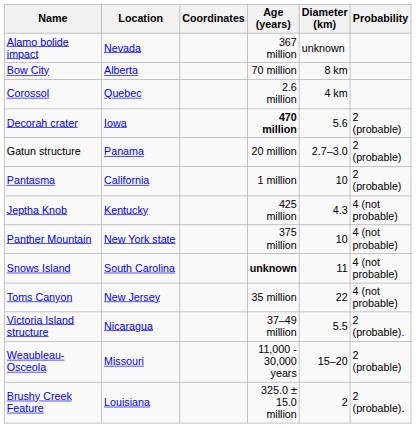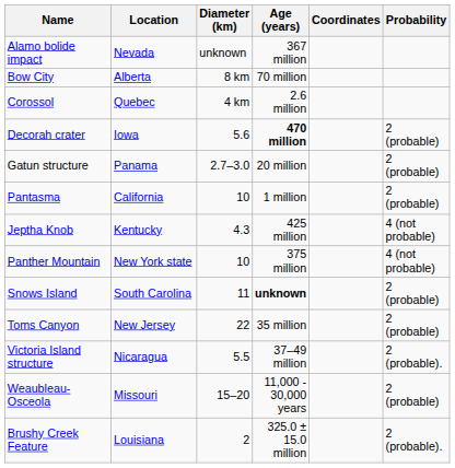 <table class="wikitable sortable">
 <tr>
 <th style="width:25%;">Name</th>
 <th style="width:20%;">Location</th>
+<th style="width:10%;">Diameter (km)</th>
+<th style="width:10%;">Age (years)</th>
 <th style="width:15%;">Coordinates</th>
-<th style="width:10%;">Age (years)</th>
-<th style="width:10%;">Diameter (km)</th>
 <th style="width:15%;">Probability</th>
 </tr>
 <tr>
 <td><a href='#'>Alamo bolide impact</a></td>
 <td><a href='#'>Nevada</a></td>
+<td>unknown</td>
+<td align=right>367 million</td>
 <td align=right></td>
-<td align=right>367 million</td>
-<td>unknown</td>
 <td></td>
 </tr>
 <tr>
 <td><a href='#'>Bow City</a></td>
 <td><a href='#'>Alberta</a></td>
+<td align=right>8 km</td>
+<td align=right>70 million</td>
 <td align=right></td>
-<td align=right>70 million</td>
-<td align=right>8 km</td>
 <td></td>
 </tr>
 <tr>
 <td><a href='#'>Corossol</a></td>
 <td><a href='#'>Quebec</a></td>
+<td align=right>4 km</td>
+<td align=right>2.6 million</td>
 <td align=right></td>
-<td align=right>2.6 million</td>
-<td align=right>4 km</td>
 <td></td>
 </tr>
 <tr>
 <td><a href='#'>Decorah crater</a></td>
 <td><a href='#'>Iowa</a></td>
+<td align=right>5.6</td>
+<td align=right><strong>470 million</strong></td>
 <td align=right></td>
-<td align=right><strong>470 million</strong></td>
-<td align=right>5.6</td>
 <td>2 (probable)</td>
 </tr>
 <tr>
 <td>Gatun structure</td>
 <td><a href='#'>Panama</a></td>
+<td align=right>2.7–3.0</td>
+<td align=right>20 million</td>
 <td align=right></td>
-<td align=right>20 million</td>
-<td align=right>2.7–3.0</td>
 <td>2 (probable)</td>
 </tr>
 <tr>
 <td><a href='#'>Pantasma</a></td>
 <td><a href='#'>California</a></td>
+<td align=right>10</td>
+<td align=right>1 million</td>
 <td align=right></td>
-<td align=right>1 million</td>
-<td align=right>10</td>
 <td>2 (probable)</td>
 </tr>
 <tr>
 <td><a href='#'>Jeptha Knob</a></td>
 <td><a href='#'>Kentucky</a></td>
+<td align=right>4.3</td>
+<td align=right>425 million</td>
 <td align=right></td>
-<td align=right>425 million</td>
-<td align=right>4.3</td>
 <td>4 (not probable)</td>
 </tr>
 <tr>
 <td><a href='#'>Panther Mountain</a></td>
 <td><a href='#'>New York state</a></td>
+<td align=right>10</td>
+<td align=right>375 million</td>
 <td align=right></td>
-<td align=right>375 million</td>
-<td align=right>10</td>
 <td>4 (not probable)</td>
 </tr>
 <tr>
 <td><a href='#'>Snows Island</a></td>
 <td><a href='#'>South Carolina</a></td>
+<td align=right>11</td>
+<td><strong>unknown</strong></td>
 <td align=right></td>
-<td><strong>unknown</strong></td>
-<td align=right>11</td>
-<td>4 (not probable)</td>
+<td>2 (probable)</td>
 </tr>
 <tr>
 <td><a href='#'>Toms Canyon</a></td>
 <td><a href='#'>New Jersey</a></td>
+<td align=right>22</td>
+<td align=right>35 million</td>
 <td align=right></td>
-<td align=right>35 million</td>
-<td align=right>22</td>
-<td>4 (not probable)</td>
+<td>2 (probable)</td>
 </tr>
 <tr>
 <td><a href='#'>Victoria Island structure</a></td>
 <td><a href='#'>Nicaragua</a></td>
+<td align=right>5.5</td>
+<td align=right>37–49 million</td>
 <td align=right></td>
-<td align=right>37–49 million</td>
-<td align=right>5.5</td>
 <td>2 (probable).</td>
 </tr>
 <tr>
 <td><a href='#'>Weaubleau-Osceola</a></td>
 <td><a href='#'>Missouri</a></td>
+<td align=right>15–20</td>
+<td align=right>11,000 - 30,000 years</td>
 <td align=right></td>
-<td align=right>11,000 - 30,000 years</td>
-<td align=right>15–20</td>
 <td>2 (probable)</td>
 </tr>
 <tr>
 <td><a href='#'>Brushy Creek Feature</a></td>
 <td><a href='#'>Louisiana</a></td>
+<td align=right>2</td>
+<td align=right>325.0 ± 15.0 million</td>
 <td align=right></td>
-<td align=right>325.0 ± 15.0 million</td>
-<td align=right>2</td>
 <td>2 (probable).</td>
 </tr>
 </table>
